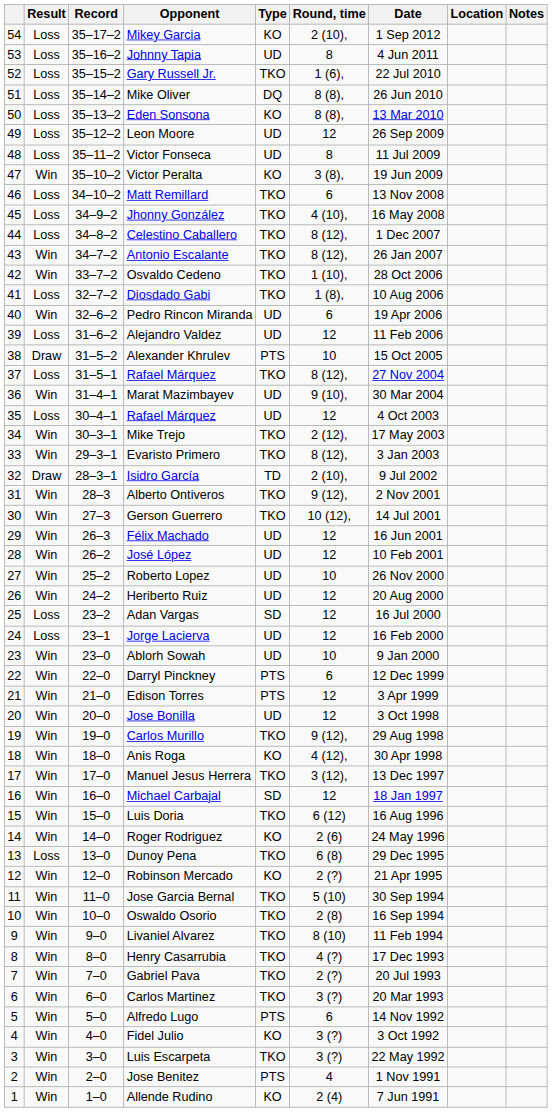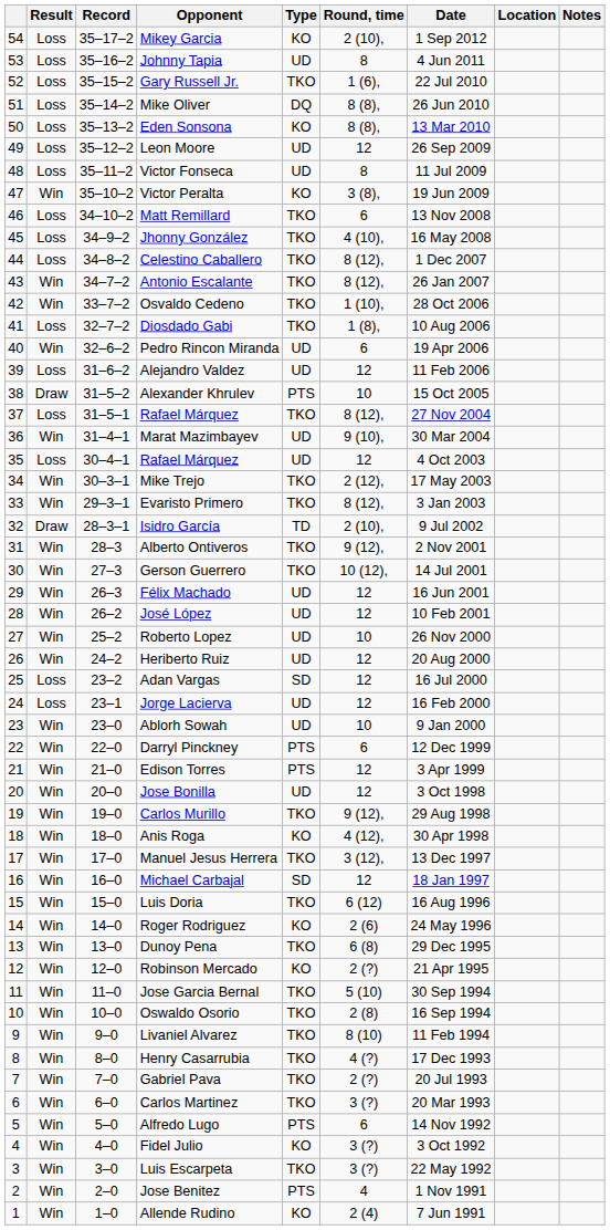 <table class=wikitable style=text-align:center>
 <tr>
 <th></th>
 <th>Result</th>
 <th>Record</th>
 <th>Opponent</th>
 <th>Type</th>
 <th>Round, time</th>
 <th>Date</th>
 <th>Location</th>
 <th>Notes</th>
 </tr>
 <tr>
 <td>54</td>
 <td>Loss</td>
 <td>35–17–2</td>
 <td align=left><a href='#'>Mikey Garcia</a></td>
 <td>KO</td>
 <td>2 (10), </td>
 <td>1 Sep 2012</td>
 <td align=left></td>
 <td align=left></td>
 </tr>
 <tr>
 <td>53</td>
 <td>Loss</td>
 <td>35–16–2</td>
 <td align=left><a href='#'>Johnny Tapia</a></td>
 <td>UD</td>
 <td>8</td>
 <td>4 Jun 2011</td>
 <td align=left></td>
 <td align=left></td>
 </tr>
 <tr>
 <td>52</td>
 <td>Loss</td>
 <td>35–15–2</td>
 <td align=left><a href='#'>Gary Russell Jr.</a></td>
 <td>TKO</td>
 <td>1 (6), </td>
 <td>22 Jul 2010</td>
 <td align=left></td>
 <td align=left></td>
 </tr>
 <tr>
 <td>51</td>
 <td>Loss</td>
 <td>35–14–2</td>
 <td align=left>Mike Oliver</td>
 <td>DQ</td>
 <td>8 (8), </td>
 <td>26 Jun 2010</td>
 <td align=left></td>
 <td align=left></td>
 </tr>
 <tr>
 <td>50</td>
 <td>Loss</td>
 <td>35–13–2</td>
 <td align=left><a href='#'>Eden Sonsona</a></td>
 <td>KO</td>
 <td>8 (8), </td>
 <td><a href='#'>13 Mar 2010</a></td>
 <td align=left></td>
 <td align=left></td>
 </tr>
 <tr>
 <td>49</td>
 <td>Loss</td>
 <td>35–12–2</td>
 <td align=left>Leon Moore</td>
 <td>UD</td>
 <td>12</td>
 <td>26 Sep 2009</td>
 <td align=left></td>
 <td align=left></td>
 </tr>
 <tr>
 <td>48</td>
 <td>Loss</td>
 <td>35–11–2</td>
 <td align=left>Victor Fonseca</td>
 <td>UD</td>
 <td>8</td>
 <td>11 Jul 2009</td>
 <td align=left></td>
 <td align=left></td>
 </tr>
 <tr>
 <td>47</td>
 <td>Win</td>
 <td>35–10–2</td>
 <td align=left>Victor Peralta</td>
 <td>KO</td>
 <td>3 (8), </td>
 <td>19 Jun 2009</td>
 <td align=left></td>
 <td align=left></td>
 </tr>
 <tr>
 <td>46</td>
 <td>Loss</td>
 <td>34–10–2</td>
 <td align=left><a href='#'>Matt Remillard</a></td>
 <td>TKO</td>
 <td>6</td>
 <td>13 Nov 2008</td>
 <td align=left></td>
 <td align=left></td>
 </tr>
 <tr>
 <td>45</td>
 <td>Loss</td>
 <td>34–9–2</td>
 <td align=left><a href='#'>Jhonny González</a></td>
 <td>TKO</td>
 <td>4 (10), </td>
 <td>16 May 2008</td>
 <td align=left></td>
 <td align=left></td>
 </tr>
 <tr>
 <td>44</td>
 <td>Loss</td>
 <td>34–8–2</td>
 <td align=left><a href='#'>Celestino Caballero</a></td>
 <td>TKO</td>
 <td>8 (12), </td>
 <td>1 Dec 2007</td>
 <td align=left></td>
 <td align=left></td>
 </tr>
 <tr>
 <td>43</td>
 <td>Win</td>
 <td>34–7–2</td>
 <td align=left><a href='#'>Antonio Escalante</a></td>
 <td>TKO</td>
 <td>8 (12), </td>
 <td>26 Jan 2007</td>
 <td align=left></td>
 <td align=left></td>
 </tr>
 <tr>
 <td>42</td>
 <td>Win</td>
 <td>33–7–2</td>
 <td align=left>Osvaldo Cedeno</td>
 <td>TKO</td>
 <td>1 (10), </td>
 <td>28 Oct 2006</td>
 <td align=left></td>
 <td align=left></td>
 </tr>
 <tr>
 <td>41</td>
 <td>Loss</td>
 <td>32–7–2</td>
 <td align=left><a href='#'>Diosdado Gabi</a></td>
 <td>TKO</td>
 <td>1 (8), </td>
 <td>10 Aug 2006</td>
 <td align=left></td>
 <td align=left></td>
 </tr>
 <tr>
 <td>40</td>
 <td>Win</td>
 <td>32–6–2</td>
 <td align=left>Pedro Rincon Miranda</td>
 <td>UD</td>
 <td>6</td>
 <td>19 Apr 2006</td>
 <td align=left></td>
 <td align=left></td>
 </tr>
 <tr>
 <td>39</td>
 <td>Loss</td>
 <td>31–6–2</td>
 <td align=left>Alejandro Valdez</td>
 <td>UD</td>
 <td>12</td>
 <td>11 Feb 2006</td>
 <td align=left></td>
 <td align=left></td>
 </tr>
 <tr>
 <td>38</td>
 <td>Draw</td>
 <td>31–5–2</td>
 <td align=left>Alexander Khrulev</td>
 <td>PTS</td>
 <td>10</td>
 <td>15 Oct 2005</td>
 <td align=left></td>
 <td align=left></td>
 </tr>
 <tr>
 <td>37</td>
 <td>Loss</td>
 <td>31–5–1</td>
 <td align=left><a href='#'>Rafael Márquez</a></td>
 <td>TKO</td>
 <td>8 (12), </td>
 <td><a href='#'>27 Nov 2004</a></td>
 <td align=left></td>
 <td align=left></td>
 </tr>
 <tr>
 <td>36</td>
 <td>Win</td>
 <td>31–4–1</td>
 <td align=left>Marat Mazimbayev</td>
 <td>UD</td>
 <td>9 (10), </td>
 <td>30 Mar 2004</td>
 <td align=left></td>
 <td align=left></td>
 </tr>
 <tr>
 <td>35</td>
 <td>Loss</td>
 <td>30–4–1</td>
 <td align=left><a href='#'>Rafael Márquez</a></td>
 <td>UD</td>
 <td>12</td>
 <td>4 Oct 2003</td>
 <td align=left></td>
 <td align=left></td>
 </tr>
 <tr>
 <td>34</td>
 <td>Win</td>
 <td>30–3–1</td>
 <td align=left>Mike Trejo</td>
 <td>TKO</td>
 <td>2 (12), </td>
 <td>17 May 2003</td>
 <td align=left></td>
 <td align=left></td>
 </tr>
 <tr>
 <td>33</td>
 <td>Win</td>
 <td>29–3–1</td>
 <td align=left>Evaristo Primero</td>
 <td>TKO</td>
 <td>8 (12), </td>
 <td>3 Jan 2003</td>
 <td align=left></td>
 <td align=left></td>
 </tr>
 <tr>
 <td>32</td>
 <td>Draw</td>
 <td>28–3–1</td>
 <td align=left><a href='#'>Isidro García</a></td>
 <td>TD</td>
 <td>2 (10), </td>
 <td>9 Jul 2002</td>
 <td align=left></td>
 <td align=left></td>
 </tr>
 <tr>
 <td>31</td>
 <td>Win</td>
 <td>28–3</td>
 <td align=left>Alberto Ontiveros</td>
 <td>TKO</td>
 <td>9 (12), </td>
 <td>2 Nov 2001</td>
 <td align=left></td>
 <td align=left></td>
 </tr>
 <tr>
 <td>30</td>
 <td>Win</td>
 <td>27–3</td>
 <td align=left>Gerson Guerrero</td>
 <td>TKO</td>
 <td>10 (12), </td>
 <td>14 Jul 2001</td>
 <td align=left></td>
 <td align=left></td>
 </tr>
 <tr>
 <td>29</td>
 <td>Win</td>
 <td>26–3</td>
 <td align=left><a href='#'>Félix Machado</a></td>
 <td>UD</td>
 <td>12</td>
 <td>16 Jun 2001</td>
 <td align=left></td>
 <td align=left></td>
 </tr>
 <tr>
 <td>28</td>
 <td>Win</td>
 <td>26–2</td>
 <td align=left><a href='#'>José López</a></td>
 <td>UD</td>
 <td>12</td>
 <td>10 Feb 2001</td>
 <td align=left></td>
 <td align=left></td>
 </tr>
 <tr>
 <td>27</td>
 <td>Win</td>
 <td>25–2</td>
 <td align=left>Roberto Lopez</td>
 <td>UD</td>
 <td>10</td>
 <td>26 Nov 2000</td>
 <td align=left></td>
 <td align=left></td>
 </tr>
 <tr>
 <td>26</td>
 <td>Win</td>
 <td>24–2</td>
 <td align=left>Heriberto Ruiz</td>
 <td>UD</td>
 <td>12</td>
 <td>20 Aug 2000</td>
 <td align=left></td>
 <td align=left></td>
 </tr>
 <tr>
 <td>25</td>
 <td>Loss</td>
 <td>23–2</td>
 <td align=left>Adan Vargas</td>
 <td>SD</td>
 <td>12</td>
 <td>16 Jul 2000</td>
 <td align=left></td>
 <td align=left></td>
 </tr>
 <tr>
 <td>24</td>
 <td>Loss</td>
 <td>23–1</td>
 <td align=left><a href='#'>Jorge Lacierva</a></td>
 <td>UD</td>
 <td>12</td>
 <td>16 Feb 2000</td>
 <td align=left></td>
 <td align=left></td>
 </tr>
 <tr>
 <td>23</td>
 <td>Win</td>
 <td>23–0</td>
 <td align=left>Ablorh Sowah</td>
 <td>UD</td>
 <td>10</td>
 <td>9 Jan 2000</td>
 <td align=left></td>
 <td align=left></td>
 </tr>
 <tr>
 <td>22</td>
 <td>Win</td>
 <td>22–0</td>
 <td align=left>Darryl Pinckney</td>
 <td>PTS</td>
 <td>6</td>
 <td>12 Dec 1999</td>
 <td align=left></td>
 <td align=left></td>
 </tr>
 <tr>
 <td>21</td>
 <td>Win</td>
 <td>21–0</td>
 <td align=left>Edison Torres</td>
 <td>PTS</td>
 <td>12</td>
 <td>3 Apr 1999</td>
 <td align=left></td>
 <td align=left></td>
 </tr>
 <tr>
 <td>20</td>
 <td>Win</td>
 <td>20–0</td>
 <td align=left><a href='#'>Jose Bonilla</a></td>
 <td>UD</td>
 <td>12</td>
 <td>3 Oct 1998</td>
 <td align=left></td>
 <td align=left></td>
 </tr>
 <tr>
 <td>19</td>
 <td>Win</td>
 <td>19–0</td>
 <td align=left><a href='#'>Carlos Murillo</a></td>
 <td>TKO</td>
 <td>9 (12), </td>
 <td>29 Aug 1998</td>
 <td align=left></td>
 <td align=left></td>
 </tr>
 <tr>
 <td>18</td>
 <td>Win</td>
 <td>18–0</td>
 <td align=left>Anis Roga</td>
 <td>KO</td>
 <td>4 (12), </td>
 <td>30 Apr 1998</td>
 <td align=left></td>
 <td align=left></td>
 </tr>
 <tr>
 <td>17</td>
 <td>Win</td>
 <td>17–0</td>
 <td align=left>Manuel Jesus Herrera</td>
 <td>TKO</td>
 <td>3 (12), </td>
 <td>13 Dec 1997</td>
 <td align=left></td>
 <td align=left></td>
 </tr>
 <tr>
 <td>16</td>
 <td>Win</td>
 <td>16–0</td>
 <td align=left><a href='#'>Michael Carbajal</a></td>
 <td>SD</td>
 <td>12</td>
 <td><a href='#'>18 Jan 1997</a></td>
 <td align=left></td>
 <td align=left></td>
 </tr>
 <tr>
 <td>15</td>
 <td>Win</td>
 <td>15–0</td>
 <td align=left>Luis Doria</td>
 <td>TKO</td>
 <td>6 (12)</td>
 <td>16 Aug 1996</td>
 <td align=left></td>
 <td align=left></td>
 </tr>
 <tr>
 <td>14</td>
 <td>Win</td>
 <td>14–0</td>
 <td align=left>Roger Rodriguez</td>
 <td>KO</td>
 <td>2 (6)</td>
 <td>24 May 1996</td>
 <td align=left></td>
 <td align=left></td>
 </tr>
 <tr>
 <td>13</td>
-<td>Loss</td>
+<td>Win</td>
 <td>13–0</td>
 <td align=left>Dunoy Pena</td>
 <td>TKO</td>
 <td>6 (8)</td>
 <td>29 Dec 1995</td>
 <td align=left></td>
 <td align=left></td>
 </tr>
 <tr>
 <td>12</td>
 <td>Win</td>
 <td>12–0</td>
 <td align=left>Robinson Mercado</td>
 <td>KO</td>
 <td>2 (?)</td>
 <td>21 Apr 1995</td>
 <td align=left></td>
 <td align=left></td>
 </tr>
 <tr>
 <td>11</td>
 <td>Win</td>
 <td>11–0</td>
 <td align=left>Jose Garcia Bernal</td>
 <td>TKO</td>
 <td>5 (10)</td>
 <td>30 Sep 1994</td>
 <td align=left></td>
 <td align=left></td>
 </tr>
 <tr>
 <td>10</td>
 <td>Win</td>
 <td>10–0</td>
 <td align=left>Oswaldo Osorio</td>
 <td>TKO</td>
 <td>2 (8)</td>
 <td>16 Sep 1994</td>
 <td align=left></td>
 <td align=left></td>
 </tr>
 <tr>
 <td>9</td>
 <td>Win</td>
 <td>9–0</td>
 <td align=left>Livaniel Alvarez</td>
 <td>TKO</td>
 <td>8 (10)</td>
 <td>11 Feb 1994</td>
 <td align=left></td>
 <td align=left></td>
 </tr>
 <tr>
 <td>8</td>
 <td>Win</td>
 <td>8–0</td>
 <td align=left>Henry Casarrubia</td>
 <td>TKO</td>
 <td>4 (?)</td>
 <td>17 Dec 1993</td>
 <td align=left></td>
 <td align=left></td>
 </tr>
 <tr>
 <td>7</td>
 <td>Win</td>
 <td>7–0</td>
 <td align=left>Gabriel Pava</td>
 <td>TKO</td>
 <td>2 (?)</td>
 <td>20 Jul 1993</td>
 <td align=left></td>
 <td align=left></td>
 </tr>
 <tr>
 <td>6</td>
 <td>Win</td>
 <td>6–0</td>
 <td align=left>Carlos Martinez</td>
 <td>TKO</td>
 <td>3 (?)</td>
 <td>20 Mar 1993</td>
 <td align=left></td>
 <td align=left></td>
 </tr>
 <tr>
 <td>5</td>
 <td>Win</td>
 <td>5–0</td>
 <td align=left>Alfredo Lugo</td>
 <td>PTS</td>
 <td>6</td>
 <td>14 Nov 1992</td>
 <td align=left></td>
 <td align=left></td>
 </tr>
 <tr>
 <td>4</td>
 <td>Win</td>
 <td>4–0</td>
 <td align=left>Fidel Julio</td>
 <td>KO</td>
 <td>3 (?)</td>
 <td>3 Oct 1992</td>
 <td align=left></td>
 <td align=left></td>
 </tr>
 <tr>
 <td>3</td>
 <td>Win</td>
 <td>3–0</td>
 <td align=left>Luis Escarpeta</td>
 <td>TKO</td>
 <td>3 (?)</td>
 <td>22 May 1992</td>
 <td align=left></td>
 <td align=left></td>
 </tr>
 <tr>
 <td>2</td>
 <td>Win</td>
 <td>2–0</td>
 <td align=left>Jose Benitez</td>
 <td>PTS</td>
 <td>4</td>
 <td>1 Nov 1991</td>
 <td align=left></td>
 <td align=left></td>
 </tr>
 <tr>
 <td>1</td>
 <td>Win</td>
 <td>1–0</td>
 <td align=left>Allende Rudino</td>
 <td>KO</td>
 <td>2 (4)</td>
 <td>7 Jun 1991</td>
 <td align=left></td>
 <td align=left></td>
 </tr>
 </table>
